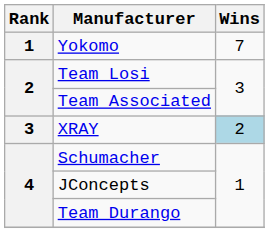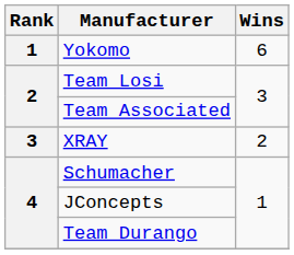 <table class="wikitable">
 <tr>
 <th>Rank</th>
 <th>Manufacturer</th>
 <th>Wins</th>
 </tr>
 <tr>
 <th>1</th>
 <td> <a href='#'>Yokomo</a></td>
-<td style="text-align:center;">7</td>
+<td style="text-align:center;">6</td>
 </tr>
 <tr>
 <th rowspan="2">2</th>
 <td> <a href='#'>Team Losi</a></td>
 <td rowspan="2" style="text-align:center;">3</td>
 </tr>
 <tr>
 <td> <a href='#'>Team Associated</a></td>
 </tr>
 <tr>
 <th>3</th>
 <td> <a href='#'>XRAY</a></td>
-<td style="background: lightblue; text-align:center;">2</td>
+<td style="text-align:center;">2</td>
 </tr>
 <tr>
 <th rowspan="3">4</th>
 <td> <a href='#'>Schumacher</a></td>
 <td rowspan="3" style="text-align:center;">1</td>
 </tr>
 <tr>
 <td> JConcepts</td>
 </tr>
 <tr>
 <td> <a href='#'>Team Durango</a></td>
 </tr>
 <tr>
 </tr>
 </table>
